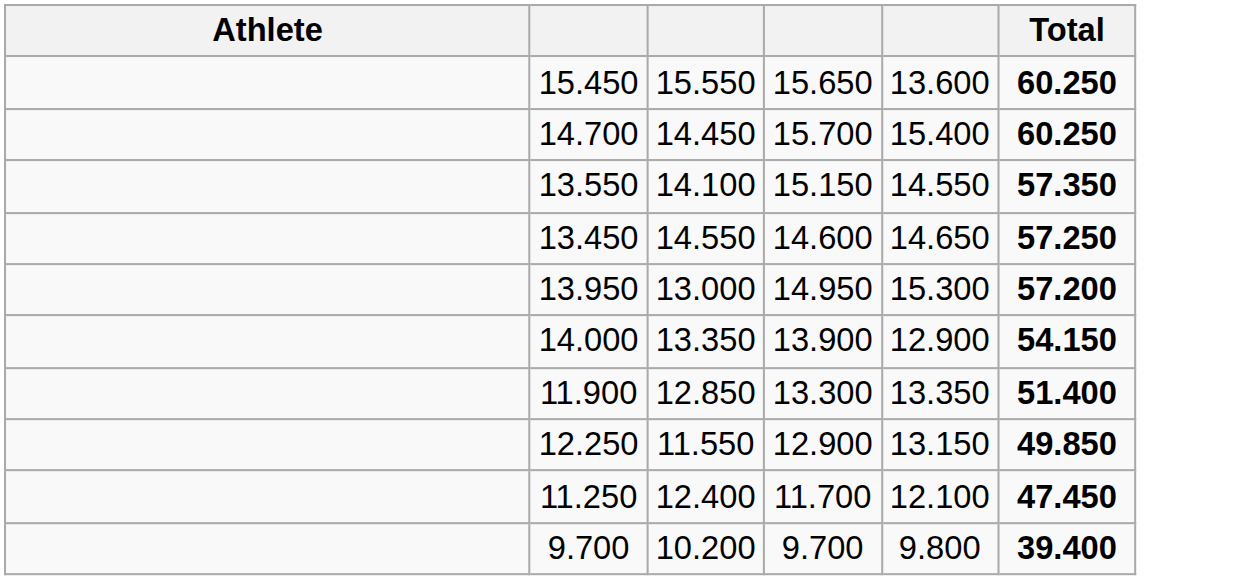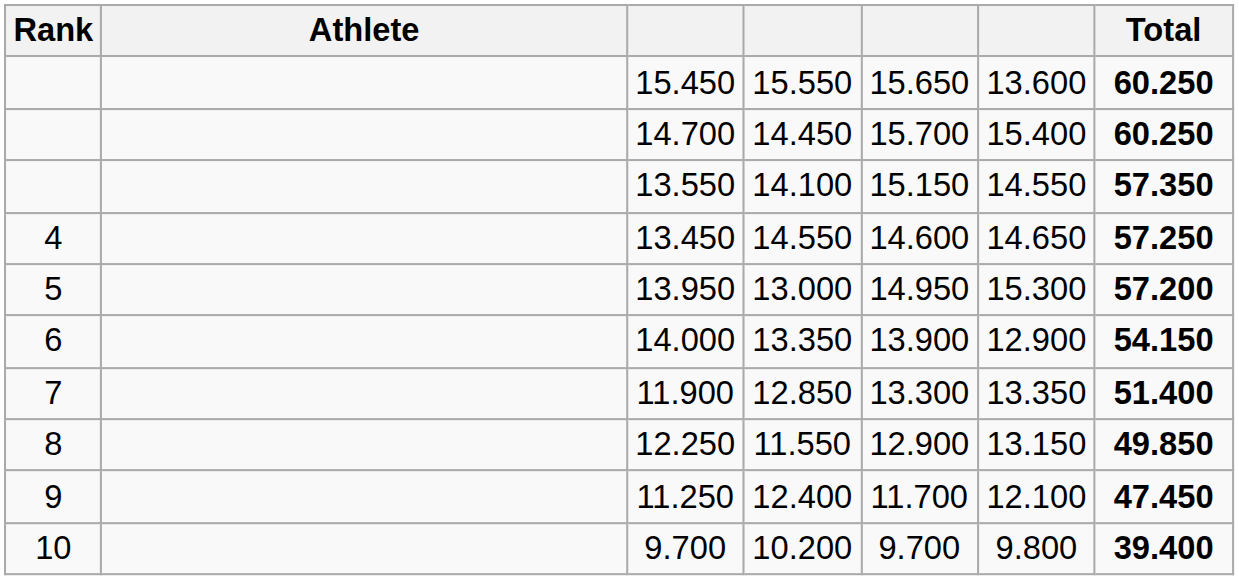 <table class=wikitable style="text-align:center">
 <tr>
+<th width=40>Rank</th>
 <th width=250>Athlete</th>
 <th width=50></th>
 <th width=50></th>
 <th width=50></th>
 <th width=50></th>
 <th width=60>Total</th>
 </tr>
 <tr>
+<td></td>
 <td align=left></td>
 <td>15.450</td>
 <td>15.550</td>
 <td>15.650</td>
 <td>13.600</td>
 <td><strong>60.250</strong></td>
 </tr>
 <tr>
+<td></td>
 <td align=left></td>
 <td>14.700</td>
 <td>14.450</td>
 <td>15.700</td>
 <td>15.400</td>
 <td><strong>60.250</strong></td>
 </tr>
 <tr>
+<td></td>
 <td align=left></td>
 <td>13.550</td>
 <td>14.100</td>
 <td>15.150</td>
 <td>14.550</td>
 <td><strong>57.350</strong></td>
 </tr>
 <tr>
+<td>4</td>
 <td align=left></td>
 <td>13.450</td>
 <td>14.550</td>
 <td>14.600</td>
 <td>14.650</td>
 <td><strong>57.250</strong></td>
 </tr>
 <tr>
+<td>5</td>
 <td align=left></td>
 <td>13.950</td>
 <td>13.000</td>
 <td>14.950</td>
 <td>15.300</td>
 <td><strong>57.200</strong></td>
 </tr>
 <tr>
+<td>6</td>
 <td align=left></td>
 <td>14.000</td>
 <td>13.350</td>
 <td>13.900</td>
 <td>12.900</td>
 <td><strong>54.150</strong></td>
 </tr>
 <tr>
+<td>7</td>
 <td align=left></td>
 <td>11.900</td>
 <td>12.850</td>
 <td>13.300</td>
 <td>13.350</td>
 <td><strong>51.400</strong></td>
 </tr>
 <tr>
+<td>8</td>
 <td align=left></td>
 <td>12.250</td>
 <td>11.550</td>
 <td>12.900</td>
 <td>13.150</td>
 <td><strong>49.850</strong></td>
 </tr>
 <tr>
+<td>9</td>
 <td align=left></td>
 <td>11.250</td>
 <td>12.400</td>
 <td>11.700</td>
 <td>12.100</td>
 <td><strong>47.450</strong></td>
 </tr>
 <tr>
+<td>10</td>
 <td align=left></td>
 <td>9.700</td>
 <td>10.200</td>
 <td>9.700</td>
 <td>9.800</td>
 <td><strong>39.400</strong></td>
 </tr>
 </table>
